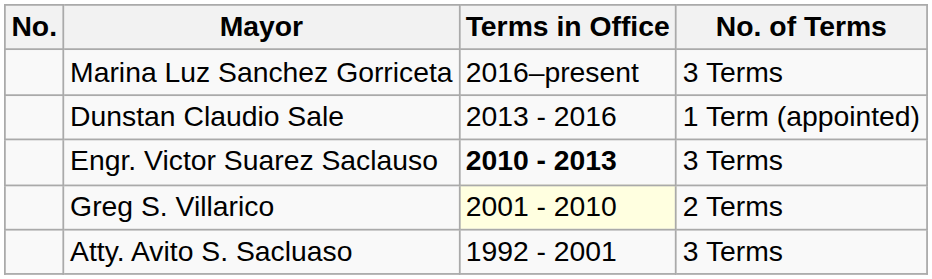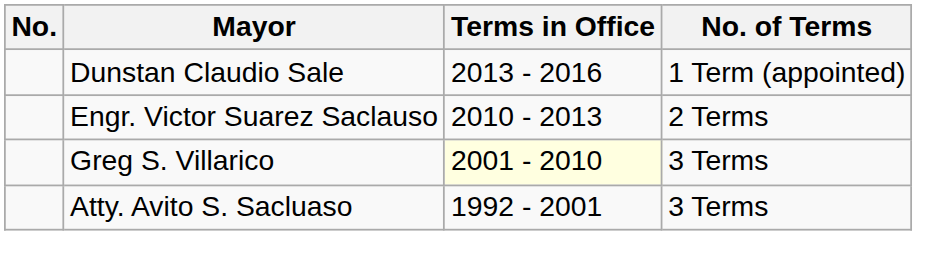 <table class="wikitable">
 <tr>
 <th>No.</th>
 <th>Mayor</th>
 <th>Terms in Office</th>
 <th>No. of Terms</th>
-</tr>
-<tr>
-<td></td>
-<td>Marina Luz Sanchez Gorriceta</td>
-<td>2016–present</td>
-<td>3 Terms</td>
 </tr>
 <tr>
 <td></td>
 <td>Dunstan Claudio Sale</td>
 <td>2013 - 2016</td>
 <td>1 Term (appointed)</td>
 </tr>
 <tr>
 <td></td>
 <td>Engr. Victor Suarez Saclauso</td>
-<td><strong>2010 - 2013</strong></td>
-<td>3 Terms</td>
+<td>2010 - 2013</td>
+<td>2 Terms</td>
 </tr>
 <tr>
 <td></td>
 <td>Greg S. Villarico</td>
 <td style="background: lightyellow;">2001 - 2010</td>
-<td>2 Terms</td>
+<td>3 Terms</td>
 </tr>
 <tr>
 <td></td>
 <td>Atty. Avito S. Sacluaso</td>
 <td>1992 - 2001</td>
 <td>3 Terms</td>
 </tr>
 </table>
